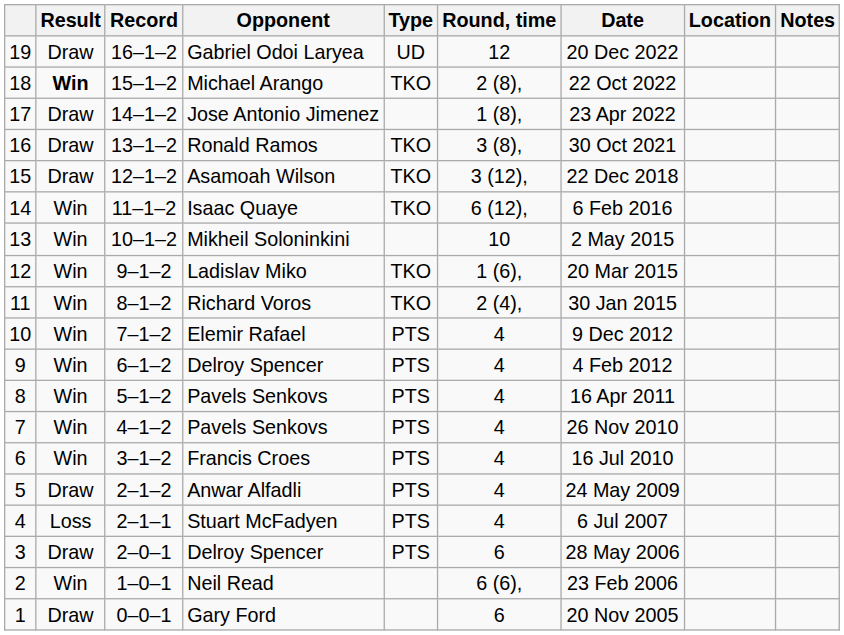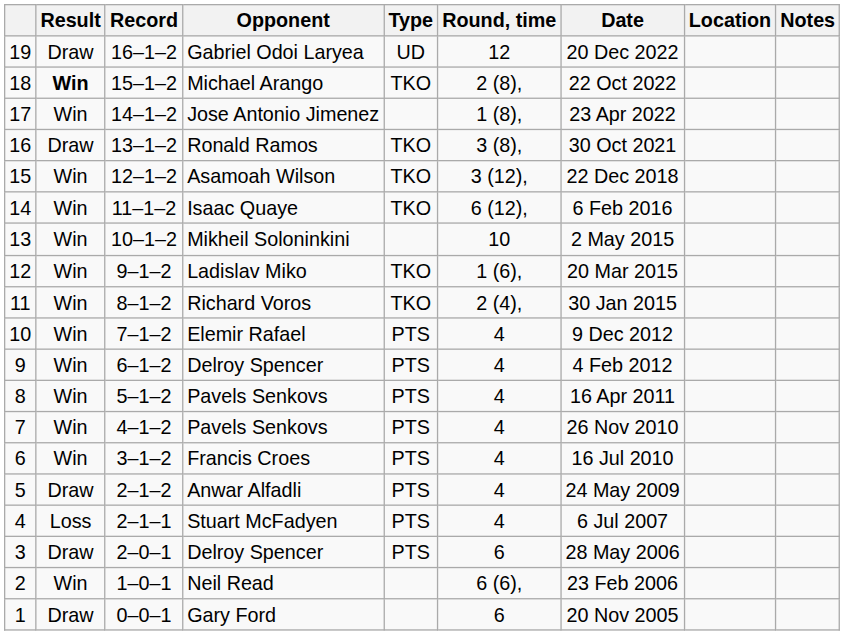 <table class="wikitable" style="text-align:center; font-size:95%">
 <tr>
 <th></th>
 <th>Result</th>
 <th>Record</th>
 <th>Opponent</th>
 <th>Type</th>
 <th>Round, time</th>
 <th>Date</th>
 <th>Location</th>
 <th>Notes</th>
 </tr>
 <tr>
 <td>19</td>
 <td>Draw</td>
 <td>16–1–2</td>
 <td style="text-align:left;"> Gabriel Odoi Laryea</td>
 <td>UD</td>
 <td>12</td>
 <td>20 Dec 2022</td>
 <td style="text-align:left;"> </td>
 <td style="text-align:left;"></td>
 </tr>
 <tr>
 <td>18</td>
 <td><strong>Win</strong></td>
 <td>15–1–2</td>
 <td style="text-align:left;"> Michael Arango</td>
 <td>TKO</td>
 <td>2 (8), </td>
 <td>22 Oct 2022</td>
 <td style="text-align:left;"> </td>
 <td style="text-align:left;"></td>
 </tr>
 <tr>
 <td>17</td>
-<td>Draw</td>
+<td>Win</td>
 <td>14–1–2</td>
 <td style="text-align:left;"> Jose Antonio Jimenez</td>
 <td></td>
 <td>1 (8), </td>
 <td>23 Apr 2022</td>
 <td style="text-align:left;"> </td>
 <td style="text-align:left;"></td>
 </tr>
 <tr>
 <td>16</td>
 <td>Draw</td>
 <td>13–1–2</td>
 <td style="text-align:left;"> Ronald Ramos</td>
 <td>TKO</td>
 <td>3 (8), </td>
 <td>30 Oct 2021</td>
 <td style="text-align:left;"> </td>
 <td style="text-align:left;"></td>
 </tr>
 <tr>
 <td>15</td>
-<td>Draw</td>
+<td>Win</td>
 <td>12–1–2</td>
 <td style="text-align:left;"> Asamoah Wilson</td>
 <td>TKO</td>
 <td>3 (12), </td>
 <td>22 Dec 2018</td>
 <td style="text-align:left;"> </td>
 <td style="text-align:left;"></td>
 </tr>
 <tr>
 <td>14</td>
 <td>Win</td>
 <td>11–1–2</td>
 <td style="text-align:left;"> Isaac Quaye</td>
 <td>TKO</td>
 <td>6 (12), </td>
 <td>6 Feb 2016</td>
 <td style="text-align:left;"> </td>
 <td></td>
 </tr>
 <tr>
 <td>13</td>
 <td>Win</td>
 <td>10–1–2</td>
 <td style="text-align:left;"> Mikheil Soloninkini</td>
 <td></td>
 <td>10</td>
 <td>2 May 2015</td>
 <td style="text-align:left;"> </td>
 <td style="text-align:left;"></td>
 </tr>
 <tr>
 <td>12</td>
 <td>Win</td>
 <td>9–1–2</td>
 <td style="text-align:left;"> Ladislav Miko</td>
 <td>TKO</td>
 <td>1 (6), </td>
 <td>20 Mar 2015</td>
 <td style="text-align:left;"> </td>
 <td style="text-align:left;"></td>
 </tr>
 <tr>
 <td>11</td>
 <td>Win</td>
 <td>8–1–2</td>
 <td style="text-align:left;"> Richard Voros</td>
 <td>TKO</td>
 <td>2 (4), </td>
 <td>30 Jan 2015</td>
 <td style="text-align:left;"> </td>
 <td></td>
 </tr>
 <tr>
 <td>10</td>
 <td>Win</td>
 <td>7–1–2</td>
 <td style="text-align:left;"> Elemir Rafael</td>
 <td>PTS</td>
 <td>4</td>
 <td>9 Dec 2012</td>
 <td style="text-align:left;"> </td>
 <td></td>
 </tr>
 <tr>
 <td>9</td>
 <td>Win</td>
 <td>6–1–2</td>
 <td style="text-align:left;"> Delroy Spencer</td>
 <td>PTS</td>
 <td>4</td>
 <td>4 Feb 2012</td>
 <td style="text-align:left;"> </td>
 <td></td>
 </tr>
 <tr>
 <td>8</td>
 <td>Win</td>
 <td>5–1–2</td>
 <td style="text-align:left;"> Pavels Senkovs</td>
 <td>PTS</td>
 <td>4</td>
 <td>16 Apr 2011</td>
 <td style="text-align:left;"> </td>
 <td></td>
 </tr>
 <tr>
 <td>7</td>
 <td>Win</td>
 <td>4–1–2</td>
 <td style="text-align:left;"> Pavels Senkovs</td>
 <td>PTS</td>
 <td>4</td>
 <td>26 Nov 2010</td>
 <td style="text-align:left;"> </td>
 <td></td>
 </tr>
 <tr>
 <td>6</td>
 <td>Win</td>
 <td>3–1–2</td>
 <td style="text-align:left;"> Francis Croes</td>
 <td>PTS</td>
 <td>4</td>
 <td>16 Jul 2010</td>
 <td style="text-align:left;"> </td>
 <td></td>
 </tr>
 <tr>
 <td>5</td>
 <td>Draw</td>
 <td>2–1–2</td>
 <td style="text-align:left;"> Anwar Alfadli</td>
 <td>PTS</td>
 <td>4</td>
 <td>24 May 2009</td>
 <td style="text-align:left;"> </td>
 <td></td>
 </tr>
 <tr>
 <td>4</td>
 <td>Loss</td>
 <td>2–1–1</td>
 <td style="text-align:left;"> Stuart McFadyen</td>
 <td>PTS</td>
 <td>4</td>
 <td>6 Jul 2007</td>
 <td style="text-align:left;"> </td>
 <td></td>
 </tr>
 <tr>
 <td>3</td>
 <td>Draw</td>
 <td>2–0–1</td>
 <td style="text-align:left;"> Delroy Spencer</td>
 <td>PTS</td>
 <td>6</td>
 <td>28 May 2006</td>
 <td style="text-align:left;"> </td>
 <td></td>
 </tr>
 <tr>
 <td>2</td>
 <td>Win</td>
 <td>1–0–1</td>
 <td style="text-align:left;"> Neil Read</td>
 <td></td>
 <td>6 (6), </td>
 <td>23 Feb 2006</td>
 <td style="text-align:left;"> </td>
 <td></td>
 </tr>
 <tr>
 <td>1</td>
 <td>Draw</td>
 <td>0–0–1</td>
 <td style="text-align:left;"> Gary Ford</td>
 <td></td>
 <td>6</td>
 <td>20 Nov 2005</td>
 <td style="text-align:left;"> </td>
 <td></td>
 </tr>
 </table>
